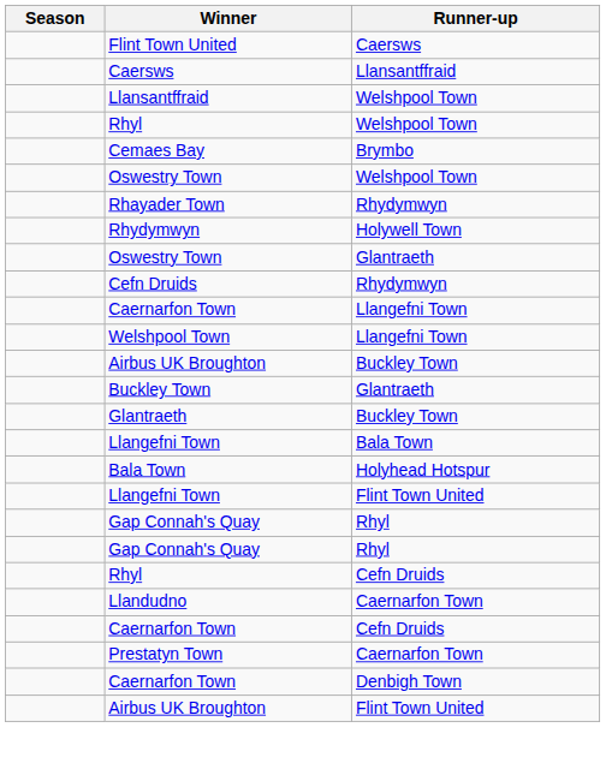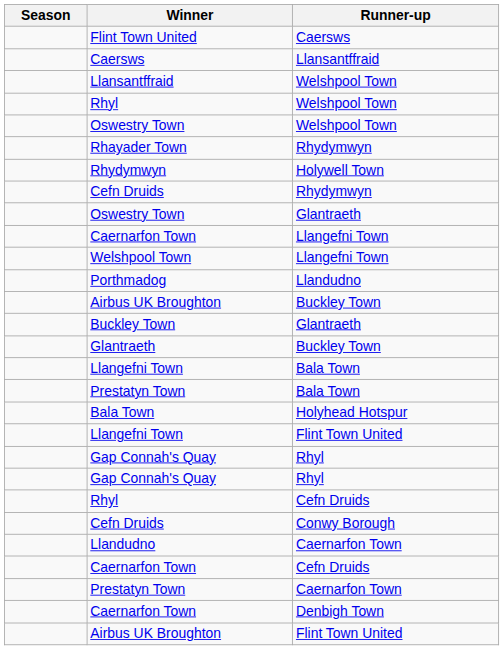 <table class="wikitable" style="width:45%;">
 <tr>
 <th style="width:5%;">Season</th>
 <th style="width:20%;">Winner</th>
 <th style="width:20%;">Runner-up</th>
 </tr>
 <tr>
 <td></td>
 <td><a href='#'>Flint Town United</a></td>
 <td><a href='#'>Caersws</a></td>
 </tr>
 <tr>
 <td></td>
 <td><a href='#'>Caersws</a></td>
 <td><a href='#'>Llansantffraid</a></td>
 </tr>
 <tr>
 <td></td>
 <td><a href='#'>Llansantffraid</a></td>
 <td><a href='#'>Welshpool Town</a></td>
 </tr>
 <tr>
 <td></td>
 <td><a href='#'>Rhyl</a></td>
 <td><a href='#'>Welshpool Town</a></td>
 </tr>
 <tr>
 <td></td>
-<td><a href='#'>Cemaes Bay</a></td>
-<td><a href='#'>Brymbo</a></td>
-</tr>
-<tr>
-<td></td>
 <td><a href='#'>Oswestry Town</a></td>
 <td><a href='#'>Welshpool Town</a></td>
 </tr>
 <tr>
 <td></td>
 <td><a href='#'>Rhayader Town</a></td>
 <td><a href='#'>Rhydymwyn</a></td>
 </tr>
 <tr>
 <td></td>
 <td><a href='#'>Rhydymwyn</a></td>
 <td><a href='#'>Holywell Town</a></td>
 </tr>
 <tr>
 <td></td>
-<td><a href='#'>Oswestry Town</a></td>
-<td><a href='#'>Glantraeth</a></td>
+<td><a href='#'>Cefn Druids</a></td>
+<td><a href='#'>Rhydymwyn</a></td>
 </tr>
 <tr>
 <td></td>
-<td><a href='#'>Cefn Druids</a></td>
-<td><a href='#'>Rhydymwyn</a></td>
+<td><a href='#'>Oswestry Town</a></td>
+<td><a href='#'>Glantraeth</a></td>
 </tr>
 <tr>
 <td></td>
 <td><a href='#'>Caernarfon Town</a></td>
 <td><a href='#'>Llangefni Town</a></td>
 </tr>
 <tr>
 <td></td>
 <td><a href='#'>Welshpool Town</a></td>
 <td><a href='#'>Llangefni Town</a></td>
+</tr>
+<tr>
+<td></td>
+<td><a href='#'>Porthmadog</a></td>
+<td><a href='#'>Llandudno</a></td>
 </tr>
 <tr>
 <td></td>
 <td><a href='#'>Airbus UK Broughton</a></td>
 <td><a href='#'>Buckley Town</a></td>
 </tr>
 <tr>
 <td></td>
 <td><a href='#'>Buckley Town</a></td>
 <td><a href='#'>Glantraeth</a></td>
 </tr>
 <tr>
 <td></td>
 <td><a href='#'>Glantraeth</a></td>
 <td><a href='#'>Buckley Town</a></td>
 </tr>
 <tr>
 <td></td>
 <td><a href='#'>Llangefni Town</a></td>
+<td><a href='#'>Bala Town</a></td>
+</tr>
+<tr>
+<td></td>
+<td><a href='#'>Prestatyn Town</a></td>
 <td><a href='#'>Bala Town</a></td>
 </tr>
 <tr>
 <td></td>
 <td><a href='#'>Bala Town</a></td>
 <td><a href='#'>Holyhead Hotspur</a></td>
 </tr>
 <tr>
 <td></td>
 <td><a href='#'>Llangefni Town</a></td>
 <td><a href='#'>Flint Town United</a></td>
 </tr>
 <tr>
 <td></td>
 <td><a href='#'>Gap Connah's Quay</a></td>
 <td><a href='#'>Rhyl</a></td>
 </tr>
 <tr>
 <td></td>
 <td><a href='#'>Gap Connah's Quay</a></td>
 <td><a href='#'>Rhyl</a></td>
 </tr>
 <tr>
 <td></td>
 <td><a href='#'>Rhyl</a></td>
 <td><a href='#'>Cefn Druids</a></td>
 </tr>
 <tr>
 <td></td>
+<td><a href='#'>Cefn Druids</a></td>
+<td><a href='#'>Conwy Borough</a></td>
+</tr>
+<tr>
+<td></td>
 <td><a href='#'>Llandudno</a></td>
 <td><a href='#'>Caernarfon Town</a></td>
 </tr>
 <tr>
 <td></td>
 <td><a href='#'>Caernarfon Town</a></td>
 <td><a href='#'>Cefn Druids</a></td>
 </tr>
 <tr>
 <td></td>
 <td><a href='#'>Prestatyn Town</a></td>
 <td><a href='#'>Caernarfon Town</a></td>
 </tr>
 <tr>
 <td></td>
 <td><a href='#'>Caernarfon Town</a></td>
 <td><a href='#'>Denbigh Town</a></td>
 </tr>
 <tr>
 <td></td>
 <td><a href='#'>Airbus UK Broughton</a></td>
 <td><a href='#'>Flint Town United</a></td>
 </tr>
 </table>
